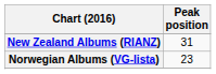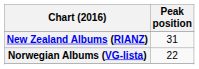 <table class="wikitable sortable plainrowheaders" border="1">
 <tr>
 <th scope="col">Chart (2016)</th>
 <th scope="col">Peak<br>position</th>
 </tr>
 <tr>
 </tr>
 <tr>
 </tr>
 <tr>
 </tr>
 <tr>
 </tr>
 <tr>
 </tr>
 <tr>
 </tr>
 <tr>
 <th scope="row"><a href='#'>New Zealand Albums</a> (<a href='#'>RIANZ</a>)</th>
 <td align="center">31</td>
 </tr>
 <tr>
 <th scope="row">Norwegian Albums (<a href='#'>VG-lista</a>)</th>
-<td align="center">23</td>
+<td align="center">22</td>
 </tr>
 <tr>
 </tr>
 <tr>
 </tr>
 <tr>
 </tr>
 <tr>
 </tr>
 </table>
